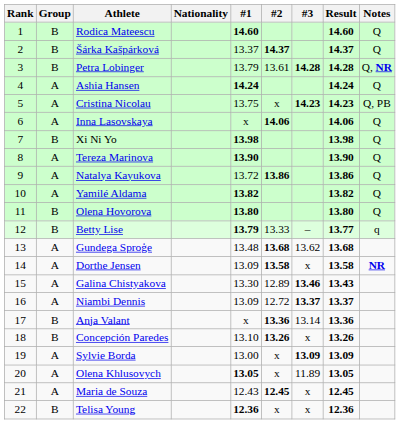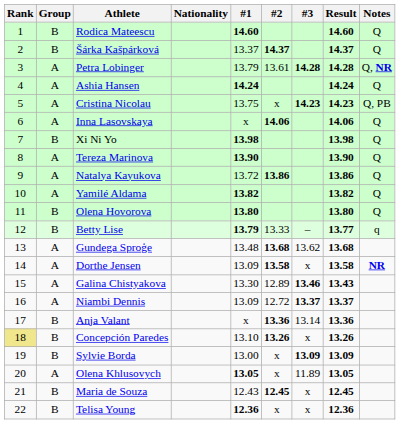 <table class="wikitable sortable" style="text-align:center">
 <tr>
 <th>Rank</th>
 <th>Group</th>
 <th>Athlete</th>
 <th>Nationality</th>
 <th>#1</th>
 <th>#2</th>
 <th>#3</th>
 <th>Result</th>
 <th>Notes</th>
 </tr>
 <tr bgcolor=ccffcc>
 <td>1</td>
 <td>B</td>
 <td align=left><a href='#'>Rodica Mateescu</a></td>
 <td align=left></td>
 <td><strong>14.60</strong></td>
 <td></td>
 <td></td>
 <td><strong>14.60</strong></td>
 <td>Q</td>
 </tr>
 <tr bgcolor=ccffcc>
 <td>2</td>
 <td>B</td>
 <td align=left><a href='#'>Šárka Kašpárková</a></td>
 <td align=left></td>
 <td>13.37</td>
 <td><strong>14.37</strong></td>
 <td></td>
 <td><strong>14.37</strong></td>
 <td>Q</td>
 </tr>
 <tr bgcolor=ccffcc>
 <td>3</td>
-<td>B</td>
+<td>A</td>
 <td align=left><a href='#'>Petra Lobinger</a></td>
 <td align=left></td>
 <td>13.79</td>
 <td>13.61</td>
 <td><strong>14.28</strong></td>
 <td><strong>14.28</strong></td>
 <td>Q, <strong><a href='#'>NR</a></strong></td>
 </tr>
 <tr bgcolor=ccffcc>
 <td>4</td>
 <td>A</td>
 <td align=left><a href='#'>Ashia Hansen</a></td>
 <td align=left></td>
 <td><strong>14.24</strong></td>
 <td></td>
 <td></td>
 <td><strong>14.24</strong></td>
 <td>Q</td>
 </tr>
 <tr bgcolor=ccffcc>
 <td>5</td>
 <td>A</td>
 <td align=left><a href='#'>Cristina Nicolau</a></td>
 <td align=left></td>
 <td>13.75</td>
 <td>x</td>
 <td><strong>14.23</strong></td>
 <td><strong>14.23</strong></td>
 <td>Q, PB</td>
 </tr>
 <tr bgcolor=ccffcc>
 <td>6</td>
 <td>A</td>
 <td align=left><a href='#'>Inna Lasovskaya</a></td>
 <td align=left></td>
 <td>x</td>
 <td><strong>14.06</strong></td>
 <td></td>
 <td><strong>14.06</strong></td>
 <td>Q</td>
 </tr>
 <tr bgcolor=ccffcc>
 <td>7</td>
 <td>B</td>
 <td align=left>Xi Ni Yo</td>
 <td align="left"></td>
 <td><strong>13.98</strong></td>
 <td></td>
 <td></td>
 <td><strong>13.98</strong></td>
 <td>Q</td>
 </tr>
 <tr bgcolor=ccffcc>
 <td>8</td>
 <td>A</td>
 <td align=left><a href='#'>Tereza Marinova</a></td>
 <td align=left></td>
 <td><strong>13.90</strong></td>
 <td></td>
 <td></td>
 <td><strong>13.90</strong></td>
 <td>Q</td>
 </tr>
 <tr bgcolor=ccffcc>
 <td>9</td>
 <td>A</td>
 <td align=left><a href='#'>Natalya Kayukova</a></td>
 <td align=left></td>
 <td>13.72</td>
 <td><strong>13.86</strong></td>
 <td></td>
 <td><strong>13.86</strong></td>
 <td>Q</td>
 </tr>
 <tr bgcolor=ccffcc>
 <td>10</td>
 <td>A</td>
 <td align=left><a href='#'>Yamilé Aldama</a></td>
 <td align=left></td>
 <td><strong>13.82</strong></td>
 <td></td>
 <td></td>
 <td><strong>13.82</strong></td>
 <td>Q</td>
 </tr>
 <tr bgcolor=ccffcc>
 <td>11</td>
 <td>B</td>
 <td align=left><a href='#'>Olena Hovorova</a></td>
 <td align=left></td>
 <td><strong>13.80</strong></td>
 <td></td>
 <td></td>
 <td><strong>13.80</strong></td>
 <td>Q</td>
 </tr>
 <tr bgcolor=ddffdd>
 <td>12</td>
 <td>B</td>
 <td align=left><a href='#'>Betty Lise</a></td>
 <td align=left></td>
 <td><strong>13.79</strong></td>
 <td>13.33</td>
 <td>–</td>
 <td><strong>13.77</strong></td>
 <td>q</td>
 </tr>
 <tr>
 <td>13</td>
 <td>A</td>
 <td align=left><a href='#'>Gundega Sproģe</a></td>
 <td align=left></td>
 <td>13.48</td>
 <td><strong>13.68</strong></td>
 <td>13.62</td>
 <td><strong>13.68</strong></td>
 <td></td>
 </tr>
 <tr>
 <td>14</td>
 <td>A</td>
 <td align=left><a href='#'>Dorthe Jensen</a></td>
 <td align=left></td>
 <td>13.09</td>
 <td><strong>13.58</strong></td>
 <td>x</td>
 <td><strong>13.58</strong></td>
 <td><strong><a href='#'>NR</a></strong></td>
 </tr>
 <tr>
 <td>15</td>
 <td>A</td>
 <td align=left><a href='#'>Galina Chistyakova</a></td>
 <td align=left></td>
 <td>13.30</td>
 <td>12.89</td>
 <td><strong>13.46</strong></td>
 <td><strong>13.43</strong></td>
 <td></td>
 </tr>
 <tr>
 <td>16</td>
 <td>A</td>
 <td align=left><a href='#'>Niambi Dennis</a></td>
 <td align=left></td>
 <td>13.09</td>
 <td>12.72</td>
 <td><strong>13.37</strong></td>
 <td><strong>13.37</strong></td>
 <td></td>
 </tr>
 <tr>
 <td>17</td>
 <td>B</td>
 <td align=left><a href='#'>Anja Valant</a></td>
 <td align=left></td>
 <td>x</td>
 <td><strong>13.36</strong></td>
 <td>13.14</td>
 <td><strong>13.36</strong></td>
 <td></td>
 </tr>
 <tr>
-<td>18</td>
+<td style="background: khaki;">18</td>
 <td>B</td>
 <td align=left><a href='#'>Concepción Paredes</a></td>
 <td align=left></td>
 <td>13.10</td>
 <td><strong>13.26</strong></td>
 <td>x</td>
 <td><strong>13.26</strong></td>
 <td></td>
 </tr>
 <tr>
 <td>19</td>
-<td>A</td>
+<td>B</td>
 <td align=left><a href='#'>Sylvie Borda</a></td>
 <td align=left></td>
 <td>13.00</td>
 <td>x</td>
 <td><strong>13.09</strong></td>
 <td><strong>13.09</strong></td>
 <td></td>
 </tr>
 <tr>
 <td>20</td>
 <td>A</td>
 <td align=left><a href='#'>Olena Khlusovych</a></td>
 <td align=left></td>
 <td><strong>13.05</strong></td>
 <td>x</td>
 <td>11.89</td>
 <td><strong>13.05</strong></td>
 <td></td>
 </tr>
 <tr>
 <td>21</td>
-<td>A</td>
+<td>B</td>
 <td align=left><a href='#'>Maria de Souza</a></td>
 <td align=left></td>
 <td>12.43</td>
 <td><strong>12.45</strong></td>
 <td>x</td>
 <td><strong>12.45</strong></td>
 <td></td>
 </tr>
 <tr>
 <td>22</td>
 <td>B</td>
 <td align=left><a href='#'>Telisa Young</a></td>
 <td align=left></td>
 <td><strong>12.36</strong></td>
 <td>x</td>
 <td>x</td>
 <td><strong>12.36</strong></td>
 <td></td>
 </tr>
 </table>
